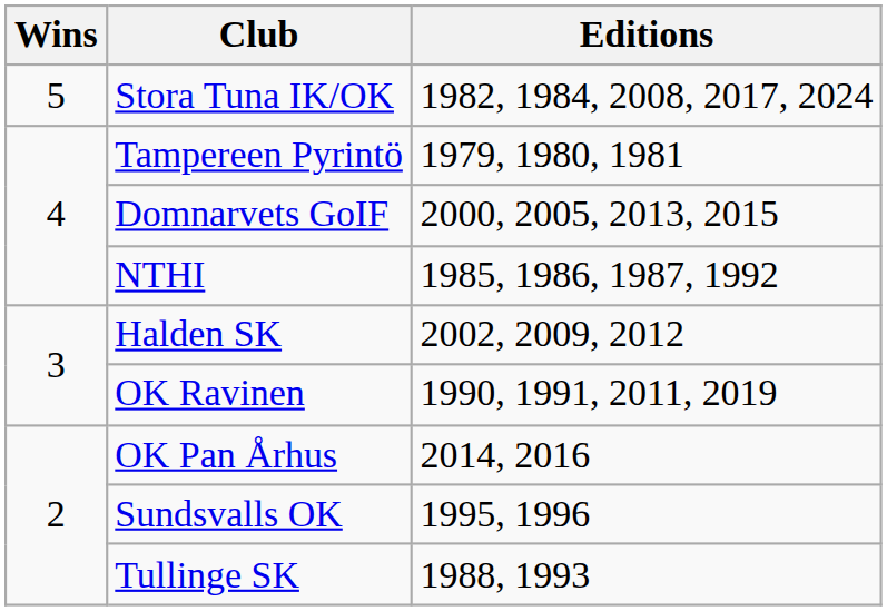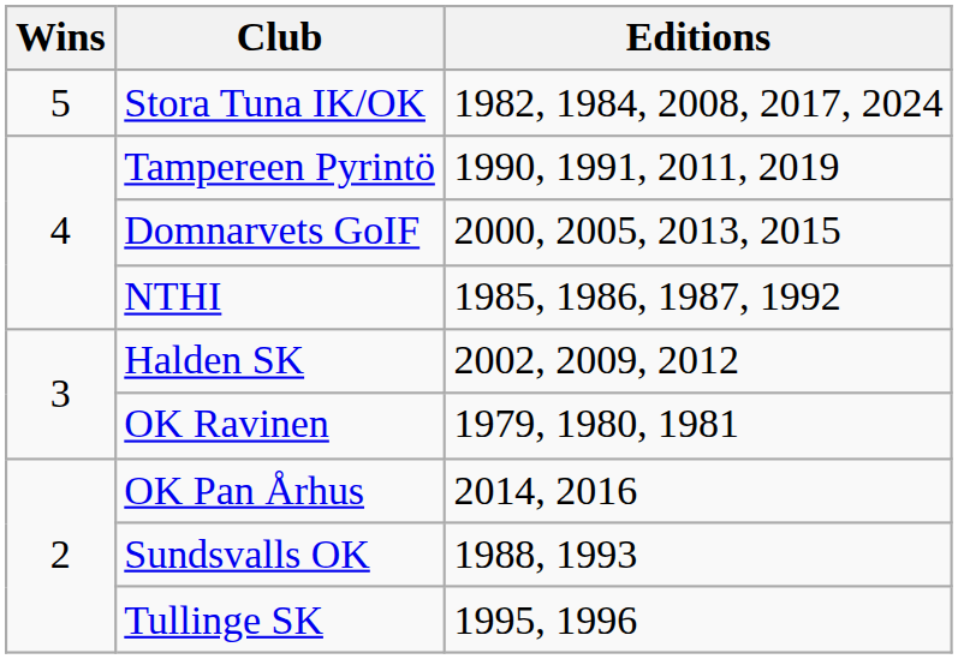 <table class="wikitable">
 <tr>
 <th>Wins</th>
 <th>Club</th>
 <th>Editions</th>
 </tr>
 <tr>
 <td align=center>5</td>
 <td> <a href='#'>Stora Tuna IK/OK</a></td>
 <td>1982, 1984, 2008, 2017, 2024</td>
 </tr>
 <tr>
 <td align=center rowspan=3>4</td>
 <td> <a href='#'>Tampereen Pyrintö</a></td>
-<td>1979, 1980, 1981</td>
+<td>1990, 1991, 2011, 2019</td>
 </tr>
 <tr>
 <td> <a href='#'>Domnarvets GoIF</a></td>
 <td>2000, 2005, 2013, 2015</td>
 </tr>
 <tr>
 <td> <a href='#'>NTHI</a></td>
 <td>1985, 1986, 1987, 1992</td>
 </tr>
 <tr>
 <td align=center rowspan=2>3</td>
 <td> <a href='#'>Halden SK</a></td>
 <td>2002, 2009, 2012</td>
 </tr>
 <tr>
 <td> <a href='#'>OK Ravinen</a></td>
-<td>1990, 1991, 2011, 2019</td>
+<td>1979, 1980, 1981</td>
 </tr>
 <tr>
 <td align=center rowspan=3>2</td>
 <td> <a href='#'>OK Pan Århus</a></td>
 <td>2014, 2016</td>
 </tr>
 <tr>
 <td> <a href='#'>Sundsvalls OK</a></td>
-<td>1995, 1996</td>
+<td>1988, 1993</td>
 </tr>
 <tr>
 <td> <a href='#'>Tullinge SK</a></td>
-<td>1988, 1993</td>
+<td>1995, 1996</td>
 </tr>
 </table>
